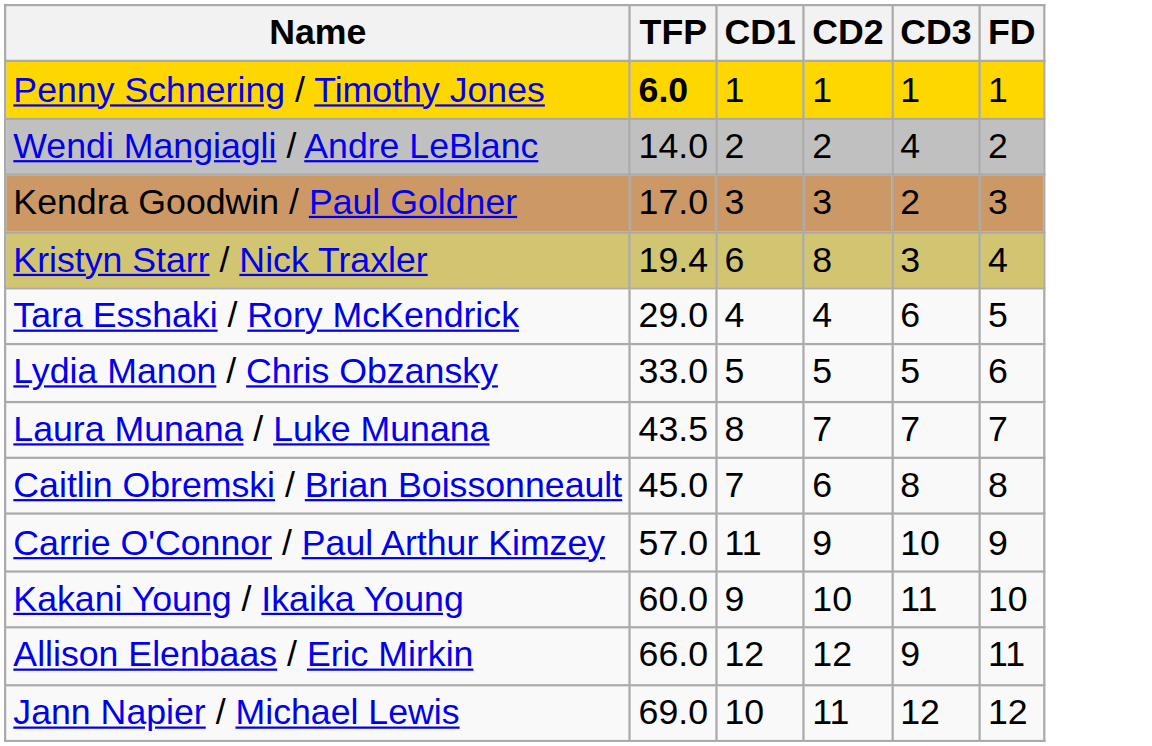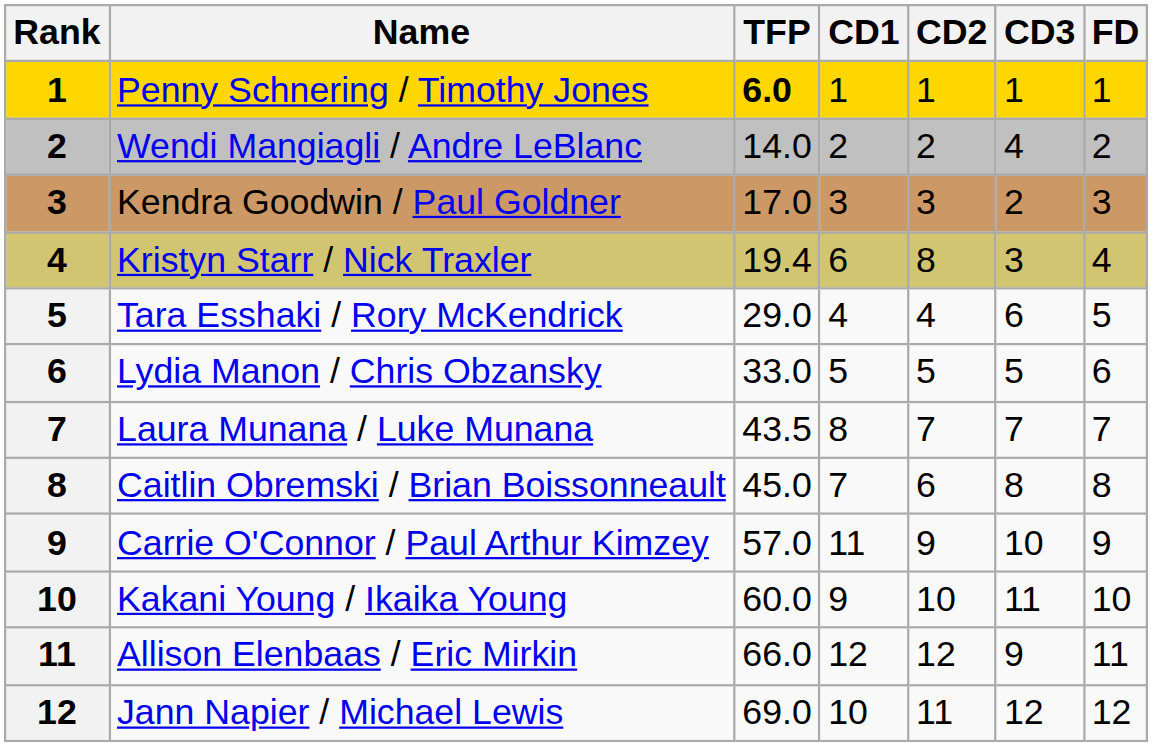 <table class="wikitable sortable">
 <tr>
+<th>Rank</th>
 <th>Name</th>
 <th>TFP</th>
 <th>CD1</th>
 <th>CD2</th>
 <th>CD3</th>
 <th>FD</th>
 </tr>
 <tr bgcolor="gold">
+<td align="center"><strong>1</strong></td>
 <td><a href='#'>Penny Schnering</a> / <a href='#'>Timothy Jones</a></td>
 <td><strong>6.0</strong></td>
 <td>1</td>
 <td>1</td>
 <td>1</td>
 <td>1</td>
 </tr>
 <tr bgcolor="silver">
+<td align="center"><strong>2</strong></td>
 <td><a href='#'>Wendi Mangiagli</a> / <a href='#'>Andre LeBlanc</a></td>
 <td>14.0</td>
 <td>2</td>
 <td>2</td>
 <td>4</td>
 <td>2</td>
 </tr>
 <tr bgcolor="cc9966">
+<td align="center"><strong>3</strong></td>
 <td>Kendra Goodwin / <a href='#'>Paul Goldner</a></td>
 <td>17.0</td>
 <td>3</td>
 <td>3</td>
 <td>2</td>
 <td>3</td>
 </tr>
 <tr bgcolor="#d1c571">
+<td align="center"><strong>4</strong></td>
 <td><a href='#'>Kristyn Starr</a> / <a href='#'>Nick Traxler</a></td>
 <td>19.4</td>
 <td>6</td>
 <td>8</td>
 <td>3</td>
 <td>4</td>
 </tr>
 <tr>
+<th>5</th>
 <td><a href='#'>Tara Esshaki</a> / <a href='#'>Rory McKendrick</a></td>
 <td>29.0</td>
 <td>4</td>
 <td>4</td>
 <td>6</td>
 <td>5</td>
 </tr>
 <tr>
+<th>6</th>
 <td><a href='#'>Lydia Manon</a> / <a href='#'>Chris Obzansky</a></td>
 <td>33.0</td>
 <td>5</td>
 <td>5</td>
 <td>5</td>
 <td>6</td>
 </tr>
 <tr>
+<th>7</th>
 <td><a href='#'>Laura Munana</a> / <a href='#'>Luke Munana</a></td>
 <td>43.5</td>
 <td>8</td>
 <td>7</td>
 <td>7</td>
 <td>7</td>
 </tr>
 <tr>
+<th>8</th>
 <td><a href='#'>Caitlin Obremski</a> / <a href='#'>Brian Boissonneault</a></td>
 <td>45.0</td>
 <td>7</td>
 <td>6</td>
 <td>8</td>
 <td>8</td>
 </tr>
 <tr>
+<th>9</th>
 <td><a href='#'>Carrie O'Connor</a> / <a href='#'>Paul Arthur Kimzey</a></td>
 <td>57.0</td>
 <td>11</td>
 <td>9</td>
 <td>10</td>
 <td>9</td>
 </tr>
 <tr>
+<th>10</th>
 <td><a href='#'>Kakani Young</a> / <a href='#'>Ikaika Young</a></td>
 <td>60.0</td>
 <td>9</td>
 <td>10</td>
 <td>11</td>
 <td>10</td>
 </tr>
 <tr>
+<th>11</th>
 <td><a href='#'>Allison Elenbaas</a> / <a href='#'>Eric Mirkin</a></td>
 <td>66.0</td>
 <td>12</td>
 <td>12</td>
 <td>9</td>
 <td>11</td>
 </tr>
 <tr>
+<th>12</th>
 <td><a href='#'>Jann Napier</a> / <a href='#'>Michael Lewis</a></td>
 <td>69.0</td>
 <td>10</td>
 <td>11</td>
 <td>12</td>
 <td>12</td>
 </tr>
 </table>
